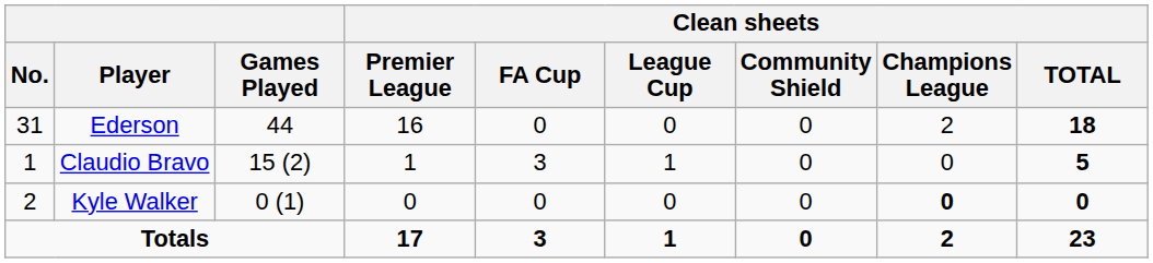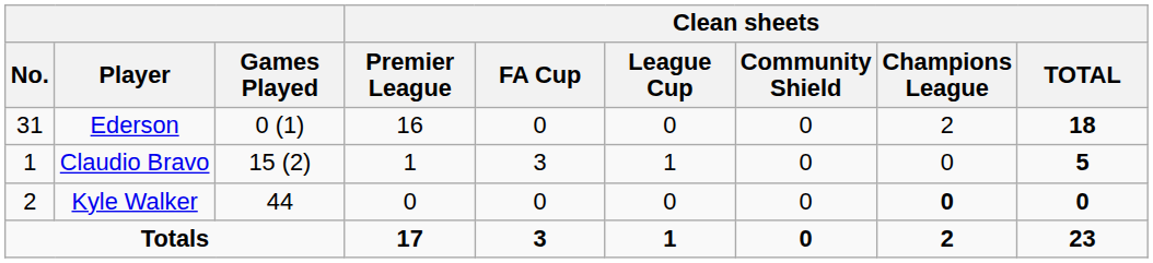 <table class="wikitable sortable alternance" style="text-align:center">
 <tr>
 <th colspan="3"></th>
 <th colspan="6">Clean sheets</th>
 </tr>
 <tr>
 <th>No.</th>
 <th>Player</th>
 <th width=80>Games Played</th>
 <th width=80>Premier League</th>
 <th width=80>FA Cup</th>
 <th width=80>League Cup</th>
 <th width=80>Community Shield</th>
 <th width=80>Champions League</th>
 <th width=80>TOTAL</th>
 </tr>
 <tr>
 <td>31</td>
 <td> <a href='#'>Ederson</a></td>
-<td>44</td>
+<td>0 (1)</td>
 <td>16</td>
 <td>0</td>
 <td>0</td>
 <td>0</td>
 <td>2</td>
 <td><strong>18</strong></td>
 </tr>
 <tr>
 <td>1</td>
 <td> <a href='#'>Claudio Bravo</a></td>
 <td>15 (2)</td>
 <td>1</td>
 <td>3</td>
 <td>1</td>
 <td>0</td>
 <td>0</td>
 <td><strong>5</strong></td>
 </tr>
 <tr>
 <td>2</td>
 <td> <a href='#'>Kyle Walker</a></td>
-<td>0 (1)</td>
+<td>44</td>
 <td>0</td>
 <td>0</td>
 <td>0</td>
 <td>0</td>
 <td><strong>0</strong></td>
 <td><strong>0</strong></td>
 </tr>
 <tr class="sortbottom">
 <td colspan="3"><strong>Totals</strong></td>
 <td><strong>17</strong></td>
 <td><strong>3</strong></td>
 <td><strong>1</strong></td>
 <td><strong>0</strong></td>
 <td><strong>2</strong></td>
 <td><strong>23</strong></td>
 </tr>
 </table>
